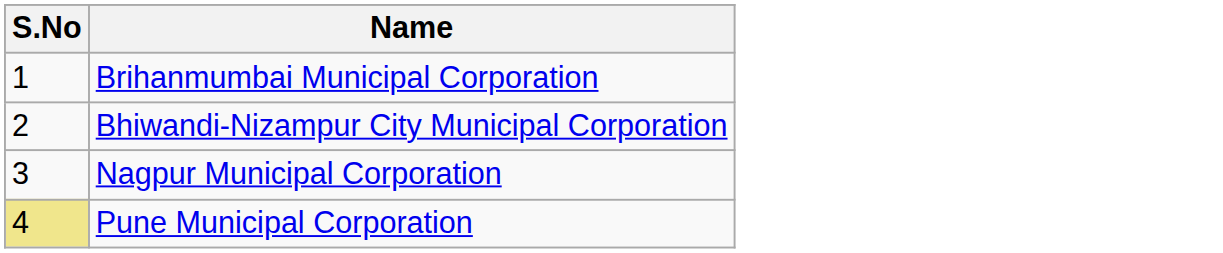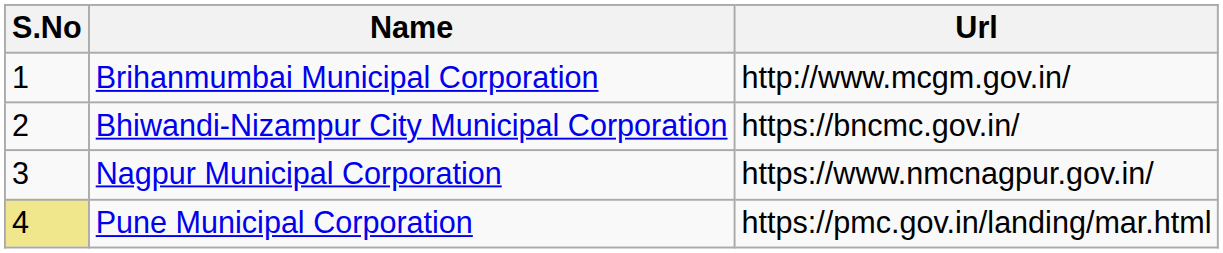 <table class="wikitable">
 <tr>
 <th>S.No</th>
 <th>Name</th>
+<th>Url</th>
 </tr>
 <tr>
 <td>1</td>
 <td><a href='#'>Brihanmumbai Municipal Corporation</a></td>
+<td>http://www.mcgm.gov.in/</td>
 </tr>
 <tr>
 <td>2</td>
 <td><a href='#'>Bhiwandi-Nizampur City Municipal Corporation</a></td>
+<td>https://bncmc.gov.in/</td>
 </tr>
 <tr>
 <td>3</td>
 <td><a href='#'>Nagpur Municipal Corporation</a></td>
+<td>https://www.nmcnagpur.gov.in/</td>
 </tr>
 <tr>
 <td style="background: khaki;">4</td>
 <td><a href='#'>Pune Municipal Corporation</a></td>
+<td>https://pmc.gov.in/landing/mar.html</td>
 </tr>
 </table>
